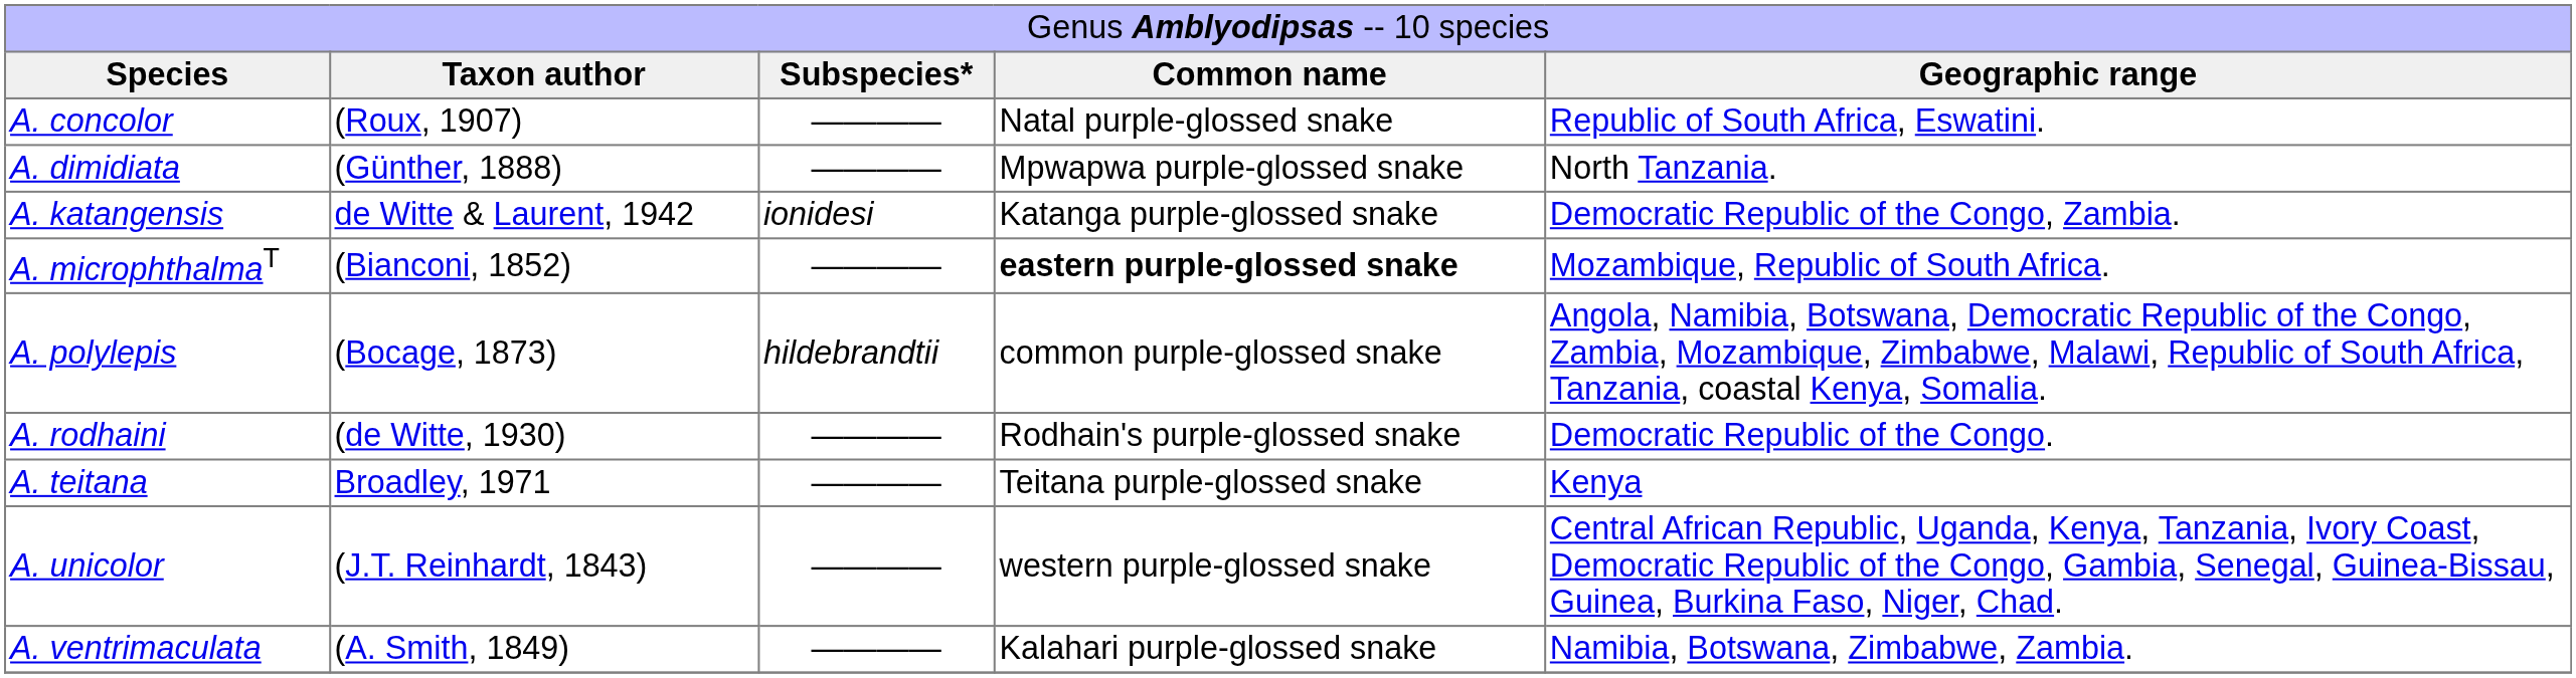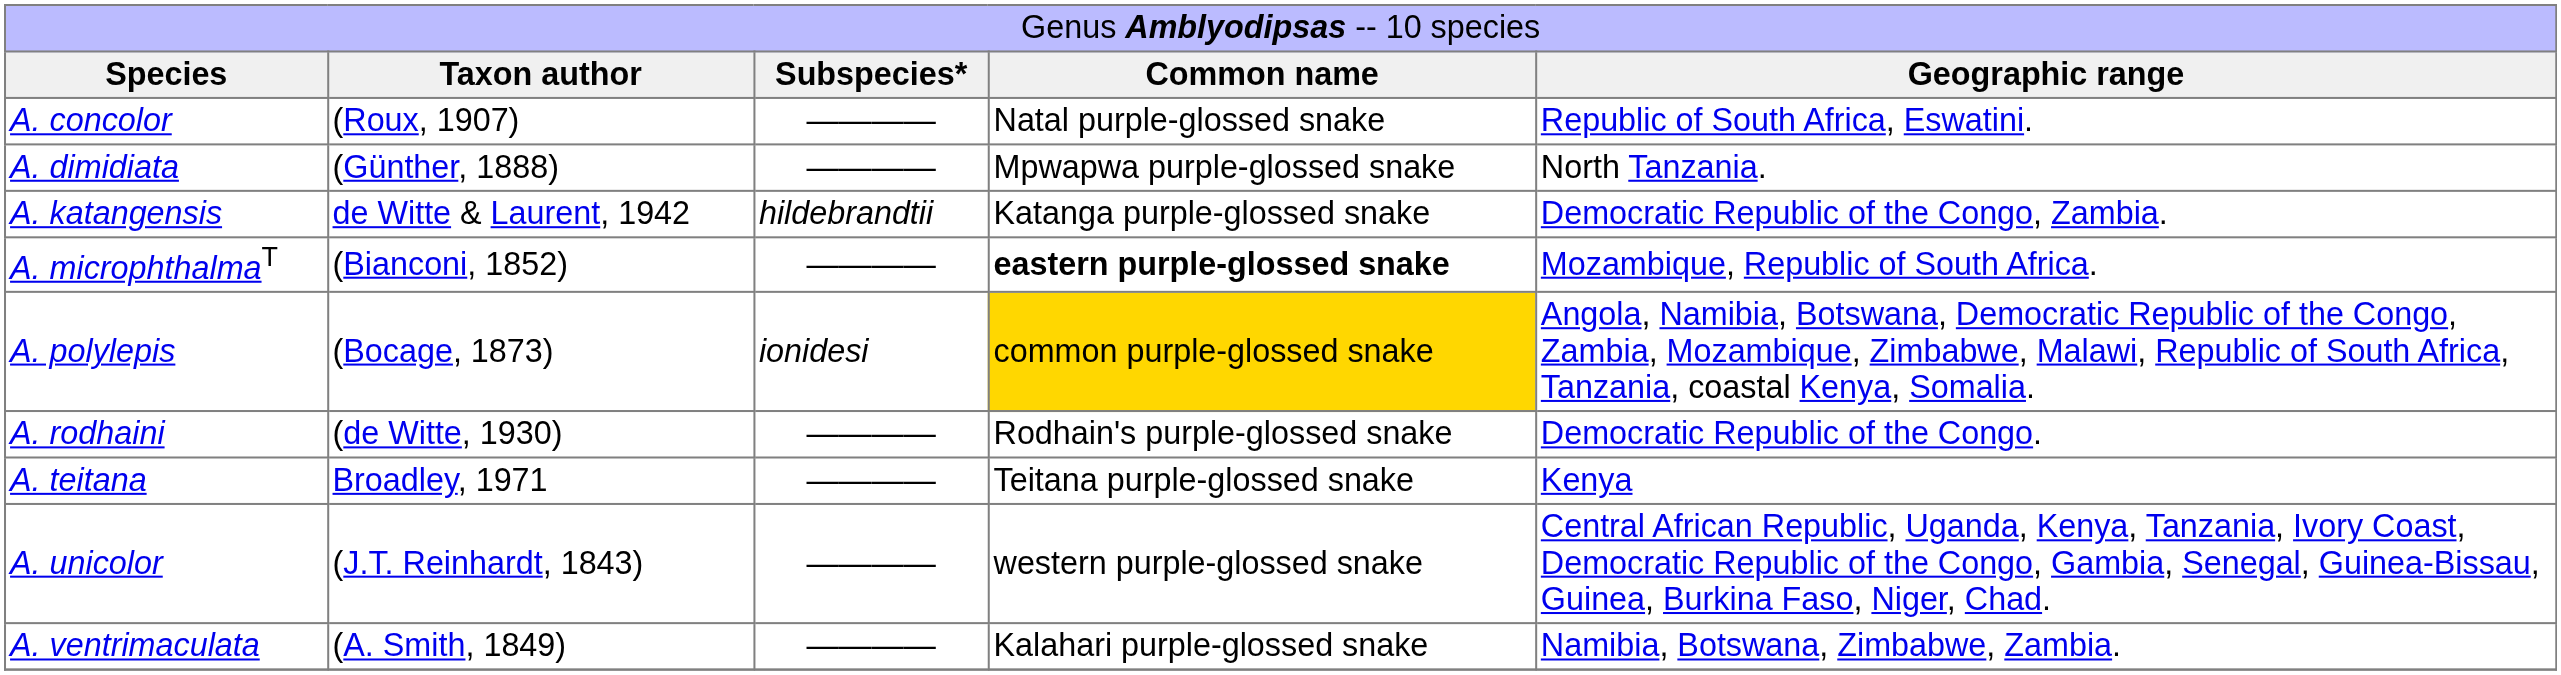 <table |cellspacing=0 cellpadding=2 border=1 style="width: 100%; border-collapse: collapse;">
 <tr>
 <td colspan="100%" align="center" bgcolor="#BBBBFF">Genus <strong><em>Amblyodipsas</em></strong> -- 10 species</td>
 </tr>
 <tr>
 <th bgcolor="#f0f0f0">Species</th>
 <th bgcolor="#f0f0f0">Taxon author</th>
 <th bgcolor="#f0f0f0">Subspecies*</th>
 <th bgcolor="#f0f0f0">Common name</th>
 <th bgcolor="#f0f0f0">Geographic range</th>
 </tr>
 <tr>
 <td><em><a href='#'>A. concolor</a></em></td>
 <td>(<a href='#'>Roux</a>, 1907)</td>
 <td align="center">————</td>
 <td>Natal purple-glossed snake</td>
 <td style="width:40%"><a href='#'>Republic of South Africa</a>, <a href='#'>Eswatini</a>.</td>
 </tr>
 <tr>
 <td><em><a href='#'>A. dimidiata</a></em></td>
 <td>(<a href='#'>Günther</a>, 1888)</td>
 <td align="center">————</td>
 <td>Mpwapwa purple-glossed snake</td>
 <td>North <a href='#'>Tanzania</a>.</td>
 </tr>
 <tr>
 <td><em><a href='#'>A. katangensis</a></em></td>
 <td><a href='#'>de Witte</a> & <a href='#'>Laurent</a>, 1942</td>
-<td><em>ionidesi</em></td>
+<td><em>hildebrandtii</em></td>
 <td>Katanga purple-glossed snake</td>
 <td><a href='#'>Democratic Republic of the Congo</a>, <a href='#'>Zambia</a>.</td>
 </tr>
 <tr>
 <td><em><a href='#'>A. microphthalma</a></em><span><sup>T</sup></span></td>
 <td>(<a href='#'>Bianconi</a>, 1852)</td>
 <td align="center">————</td>
 <td><strong>eastern purple-glossed snake</strong></td>
 <td><a href='#'>Mozambique</a>, <a href='#'>Republic of South Africa</a>.</td>
 </tr>
 <tr>
 <td><em><a href='#'>A. polylepis</a></em></td>
 <td>(<a href='#'>Bocage</a>, 1873)</td>
-<td><em>hildebrandtii</em></td>
-<td>common purple-glossed snake</td>
+<td><em>ionidesi</em></td>
+<td style="background: gold;">common purple-glossed snake</td>
 <td><a href='#'>Angola</a>, <a href='#'>Namibia</a>, <a href='#'>Botswana</a>, <a href='#'>Democratic Republic of the Congo</a>, <a href='#'>Zambia</a>, <a href='#'>Mozambique</a>, <a href='#'>Zimbabwe</a>, <a href='#'>Malawi</a>, <a href='#'>Republic of South Africa</a>, <a href='#'>Tanzania</a>, coastal <a href='#'>Kenya</a>, <a href='#'>Somalia</a>.</td>
 </tr>
 <tr>
 <td><em><a href='#'>A. rodhaini</a></em></td>
 <td>(<a href='#'>de Witte</a>, 1930)</td>
 <td align="center">————</td>
 <td>Rodhain's purple-glossed snake</td>
 <td><a href='#'>Democratic Republic of the Congo</a>.</td>
 </tr>
 <tr>
 <td><em><a href='#'>A. teitana</a></em></td>
 <td><a href='#'>Broadley</a>, 1971</td>
 <td align="center">————</td>
 <td>Teitana purple-glossed snake</td>
 <td><a href='#'>Kenya</a></td>
 </tr>
 <tr>
 <td><em><a href='#'>A. unicolor</a></em></td>
 <td>(<a href='#'>J.T. Reinhardt</a>, 1843)</td>
 <td align="center">————</td>
 <td>western purple-glossed snake</td>
 <td><a href='#'>Central African Republic</a>, <a href='#'>Uganda</a>, <a href='#'>Kenya</a>, <a href='#'>Tanzania</a>, <a href='#'>Ivory Coast</a>, <a href='#'>Democratic Republic of the Congo</a>, <a href='#'>Gambia</a>, <a href='#'>Senegal</a>, <a href='#'>Guinea-Bissau</a>, <a href='#'>Guinea</a>, <a href='#'>Burkina Faso</a>, <a href='#'>Niger</a>, <a href='#'>Chad</a>.</td>
 </tr>
 <tr>
 <td><em><a href='#'>A. ventrimaculata</a></em></td>
 <td>(<a href='#'>A. Smith</a>, 1849)</td>
 <td align="center">————</td>
 <td>Kalahari purple-glossed snake</td>
 <td><a href='#'>Namibia</a>, <a href='#'>Botswana</a>, <a href='#'>Zimbabwe</a>, <a href='#'>Zambia</a>.</td>
 </tr>
 <tr>
 </tr>
 </table>
